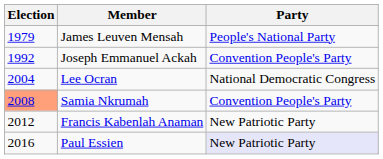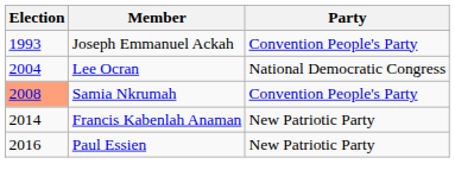 <table class="wikitable">
 <tr>
 <th>Election</th>
 <th>Member</th>
 <th>Party</th>
 </tr>
 <tr>
-<td><a href='#'>1979</a></td>
-<td>James Leuven Mensah</td>
-<td><a href='#'>People's National Party</a></td>
-</tr>
-<tr>
-<td><a href='#'>1992</a></td>
+<td><a href='#'>1993</a></td>
 <td>Joseph Emmanuel Ackah</td>
 <td><a href='#'>Convention People's Party</a></td>
 </tr>
 <tr>
 <td><a href='#'>2004</a></td>
 <td><a href='#'>Lee Ocran</a></td>
 <td>National Democratic Congress</td>
 </tr>
 <tr>
 <td style="background: lightsalmon;"><a href='#'>2008</a></td>
 <td><a href='#'>Samia Nkrumah</a></td>
 <td><a href='#'>Convention People's Party</a></td>
 </tr>
 <tr>
-<td>2012</td>
+<td>2014</td>
 <td><a href='#'>Francis Kabenlah Anaman</a></td>
 <td>New Patriotic Party</td>
 </tr>
 <tr>
 <td>2016</td>
 <td><a href='#'>Paul Essien</a></td>
-<td style="background: lavender;">New Patriotic Party</td>
+<td>New Patriotic Party</td>
 </tr>
 </table>
